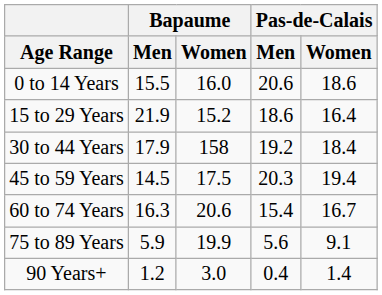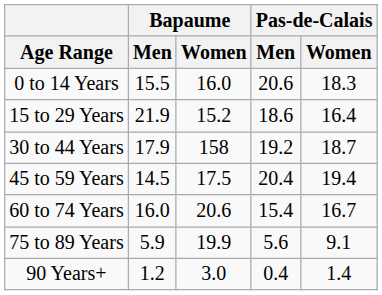 <table class="wikitable" style="text-align:center;">
 <tr>
 <th></th>
 <th colspan=2>Bapaume</th>
 <th colspan=2>Pas-de-Calais</th>
 </tr>
 <tr>
 <th>Age Range</th>
 <th>Men</th>
 <th>Women</th>
 <th>Men</th>
 <th>Women</th>
 </tr>
 <tr>
 <td>0 to 14 Years</td>
 <td>15.5</td>
 <td>16.0</td>
 <td>20.6</td>
-<td>18.6</td>
+<td>18.3</td>
 </tr>
 <tr>
 <td>15 to 29 Years</td>
 <td>21.9</td>
 <td>15.2</td>
 <td>18.6</td>
 <td>16.4</td>
 </tr>
 <tr>
 <td>30 to 44 Years</td>
 <td>17.9</td>
 <td>158</td>
 <td>19.2</td>
-<td>18.4</td>
+<td>18.7</td>
 </tr>
 <tr>
 <td>45 to 59 Years</td>
 <td>14.5</td>
 <td>17.5</td>
-<td>20.3</td>
+<td>20.4</td>
 <td>19.4</td>
 </tr>
 <tr>
 <td>60 to 74 Years</td>
-<td>16.3</td>
+<td>16.0</td>
 <td>20.6</td>
 <td>15.4</td>
 <td>16.7</td>
 </tr>
 <tr>
 <td>75 to 89 Years</td>
 <td>5.9</td>
 <td>19.9</td>
 <td>5.6</td>
 <td>9.1</td>
 </tr>
 <tr>
 <td>90 Years+</td>
 <td>1.2</td>
 <td>3.0</td>
 <td>0.4</td>
 <td>1.4</td>
 </tr>
 </table>
